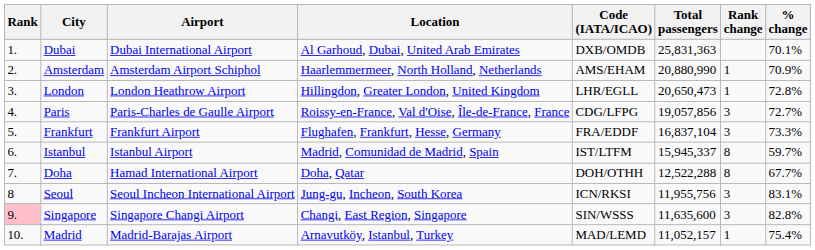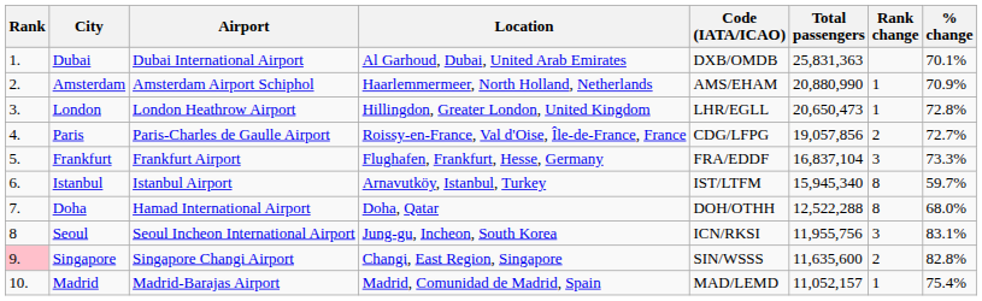 <table class="wikitable sortable" width="align=">
 <tr bgcolor="lightgrey">
 <th>Rank</th>
 <th>City</th>
 <th>Airport</th>
 <th>Location</th>
 <th>Code<br>(IATA/ICAO)</th>
 <th>Total<br>passengers</th>
 <th>Rank<br>change</th>
 <th>%<br>change</th>
 </tr>
 <tr>
 <td>1.</td>
 <td><a href='#'>Dubai</a></td>
 <td> <a href='#'>Dubai International Airport</a></td>
 <td><a href='#'>Al Garhoud</a>, <a href='#'>Dubai</a>, <a href='#'>United Arab Emirates</a></td>
 <td>DXB/OMDB</td>
 <td>25,831,363</td>
 <td></td>
 <td>70.1%</td>
 </tr>
 <tr>
 <td>2.</td>
 <td><a href='#'>Amsterdam</a></td>
 <td> <a href='#'>Amsterdam Airport Schiphol</a></td>
 <td><a href='#'>Haarlemmermeer</a>, <a href='#'>North Holland</a>, <a href='#'>Netherlands</a></td>
 <td>AMS/EHAM</td>
 <td>20,880,990</td>
 <td>1</td>
 <td>70.9%</td>
 </tr>
 <tr>
 <td>3.</td>
 <td><a href='#'>London</a></td>
 <td> <a href='#'>London Heathrow Airport</a></td>
 <td><a href='#'>Hillingdon</a>, <a href='#'>Greater London</a>, <a href='#'>United Kingdom</a></td>
 <td>LHR/EGLL</td>
 <td>20,650,473</td>
 <td>1</td>
 <td>72.8%</td>
 </tr>
 <tr>
 <td>4.</td>
 <td><a href='#'>Paris</a></td>
 <td> <a href='#'>Paris-Charles de Gaulle Airport</a></td>
 <td><a href='#'>Roissy-en-France</a>, <a href='#'>Val d'Oise</a>, <a href='#'>Île-de-France</a>, <a href='#'>France</a></td>
 <td>CDG/LFPG</td>
 <td>19,057,856</td>
-<td>3</td>
+<td>2</td>
 <td>72.7%</td>
 </tr>
 <tr>
 <td>5.</td>
 <td><a href='#'>Frankfurt</a></td>
 <td> <a href='#'>Frankfurt Airport</a></td>
 <td><a href='#'>Flughafen</a>, <a href='#'>Frankfurt</a>, <a href='#'>Hesse</a>, <a href='#'>Germany</a></td>
 <td>FRA/EDDF</td>
 <td>16,837,104</td>
 <td>3</td>
 <td>73.3%</td>
 </tr>
 <tr>
 <td>6.</td>
 <td><a href='#'>Istanbul</a></td>
 <td> <a href='#'>Istanbul Airport</a></td>
-<td><a href='#'>Madrid</a>, <a href='#'>Comunidad de Madrid</a>, <a href='#'>Spain</a></td>
+<td><a href='#'>Arnavutköy</a>, <a href='#'>Istanbul</a>, <a href='#'>Turkey</a></td>
 <td>IST/LTFM</td>
-<td>15,945,337</td>
+<td>15,945,340</td>
 <td>8</td>
 <td>59.7%</td>
 </tr>
 <tr>
 <td>7.</td>
 <td><a href='#'>Doha</a></td>
 <td> <a href='#'>Hamad International Airport</a></td>
 <td><a href='#'>Doha</a>, <a href='#'>Qatar</a></td>
 <td>DOH/OTHH</td>
 <td>12,522,288</td>
 <td>8</td>
-<td>67.7%</td>
+<td>68.0%</td>
 </tr>
 <tr>
 <td>8</td>
 <td><a href='#'>Seoul</a></td>
 <td> <a href='#'>Seoul Incheon International Airport</a></td>
 <td><a href='#'>Jung-gu</a>, <a href='#'>Incheon</a>, <a href='#'>South Korea</a></td>
 <td>ICN/RKSI</td>
 <td>11,955,756</td>
 <td>3</td>
 <td>83.1%</td>
 </tr>
 <tr>
 <td style="background: pink;">9.</td>
 <td><a href='#'>Singapore</a></td>
 <td> <a href='#'>Singapore Changi Airport</a></td>
 <td><a href='#'>Changi</a>, <a href='#'>East Region</a>, <a href='#'>Singapore</a></td>
 <td>SIN/WSSS</td>
 <td>11,635,600</td>
-<td>3</td>
+<td>2</td>
 <td>82.8%</td>
 </tr>
 <tr>
 <td>10.</td>
 <td><a href='#'>Madrid</a></td>
 <td> <a href='#'>Madrid-Barajas Airport</a></td>
-<td><a href='#'>Arnavutköy</a>, <a href='#'>Istanbul</a>, <a href='#'>Turkey</a></td>
+<td><a href='#'>Madrid</a>, <a href='#'>Comunidad de Madrid</a>, <a href='#'>Spain</a></td>
 <td>MAD/LEMD</td>
 <td>11,052,157</td>
 <td>1</td>
 <td>75.4%</td>
 </tr>
 </table>
